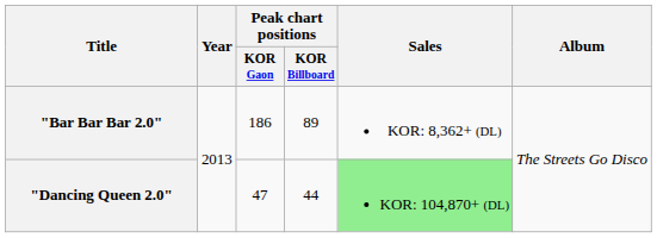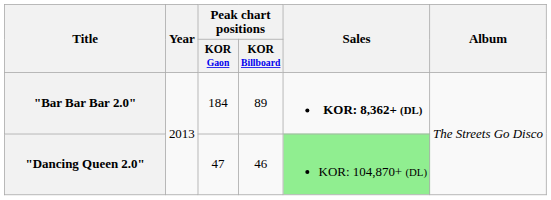 <table class="wikitable plainrowheaders" style="text-align:center;" border="1">
 <tr>
 <th scope="col" rowspan="2" style="width:12em;">Title</th>
 <th scope="col" rowspan="2">Year</th>
 <th scope="col" colspan="2">Peak chart positions</th>
 <th scope="col" rowspan="2">Sales</th>
 <th scope="col" rowspan="2">Album</th>
 </tr>
 <tr>
 <th scope="col" style="width:3em;font-size:90%;">KOR <small><a href='#'>Gaon</a></small><br></th>
 <th scope="col" style="width:3em;font-size:90%;">KOR <small><a href='#'>Billboard</a></small><br></th>
 </tr>
 <tr>
 <th scope="row">"Bar Bar Bar 2.0"</th>
 <td rowspan="2">2013</td>
-<td>186</td>
+<td>184</td>
 <td>89</td>
-<td><br><ul><li>KOR: 8,362+ <small>(DL)</small></li></ul></td>
+<td><strong><br><ul><li>KOR: 8,362+ <small>(DL)</small></li></ul></strong></td>
 <td rowspan="2"><em>The Streets Go Disco</em></td>
 </tr>
 <tr>
 <th scope="row">"Dancing Queen 2.0"</th>
 <td>47</td>
-<td>44</td>
+<td>46</td>
 <td style="background: lightgreen;"><br><ul><li>KOR: 104,870+ <small>(DL)</small></li></ul></td>
 </tr>
 </table>
